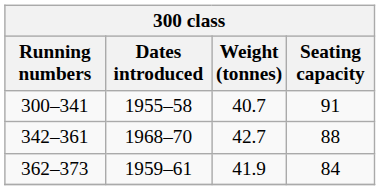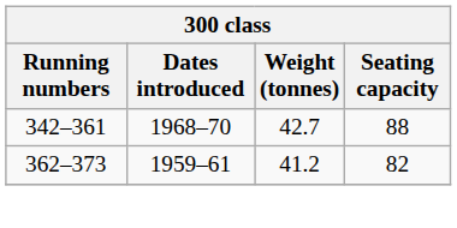 <table class="wikitable" border= "1" style= "width:30%; font-size: 86%; float:right; margin-left:1em; margin-right:3em; margin-bottom:2em">
 <tr>
 <th colspan=4>300 class</th>
 </tr>
 <tr style="text-align:center">
 <th>Running<br>  numbers  </th>
 <th>Dates introduced</th>
 <th>Weight<br>(tonnes)</th>
 <th>Seating capacity</th>
 </tr>
 <tr style="text-align:center">
-<td>300–341</td>
-<td>1955–58</td>
-<td>40.7</td>
-<td>91</td>
-</tr>
-<tr style="text-align:center">
 <td>342–361</td>
 <td>1968–70</td>
 <td>42.7</td>
 <td>88</td>
 </tr>
 <tr style="text-align:center">
 <td>362–373</td>
 <td>1959–61</td>
-<td>41.9</td>
-<td>84</td>
+<td>41.2</td>
+<td>82</td>
 </tr>
 <tr>
 </tr>
 </table>
